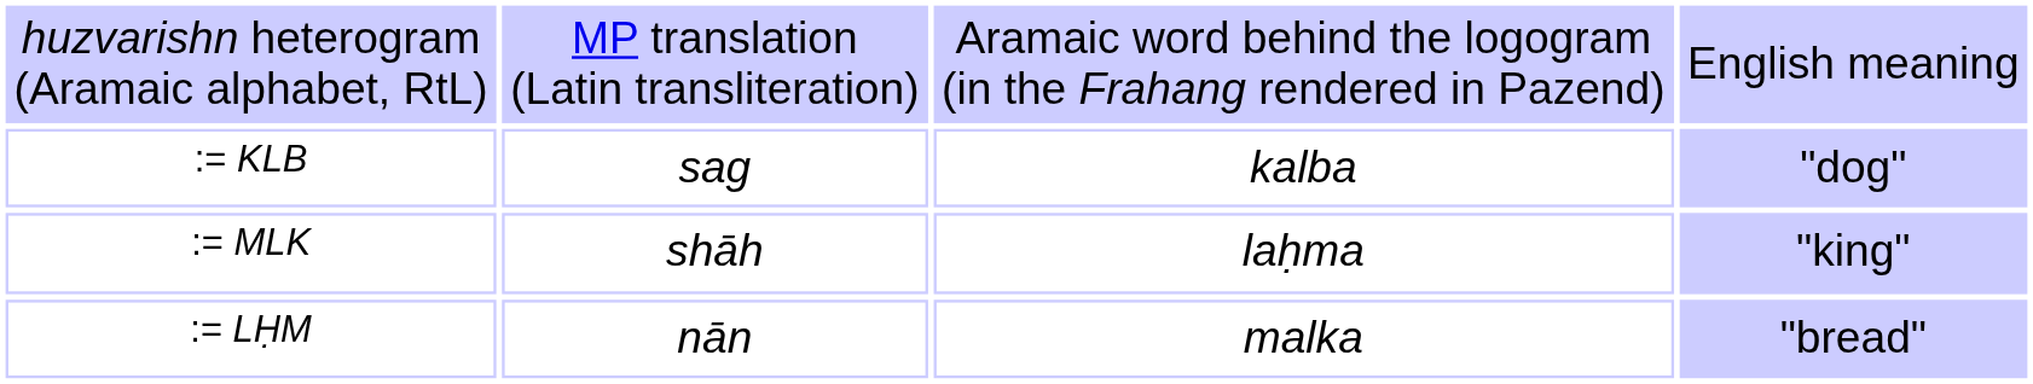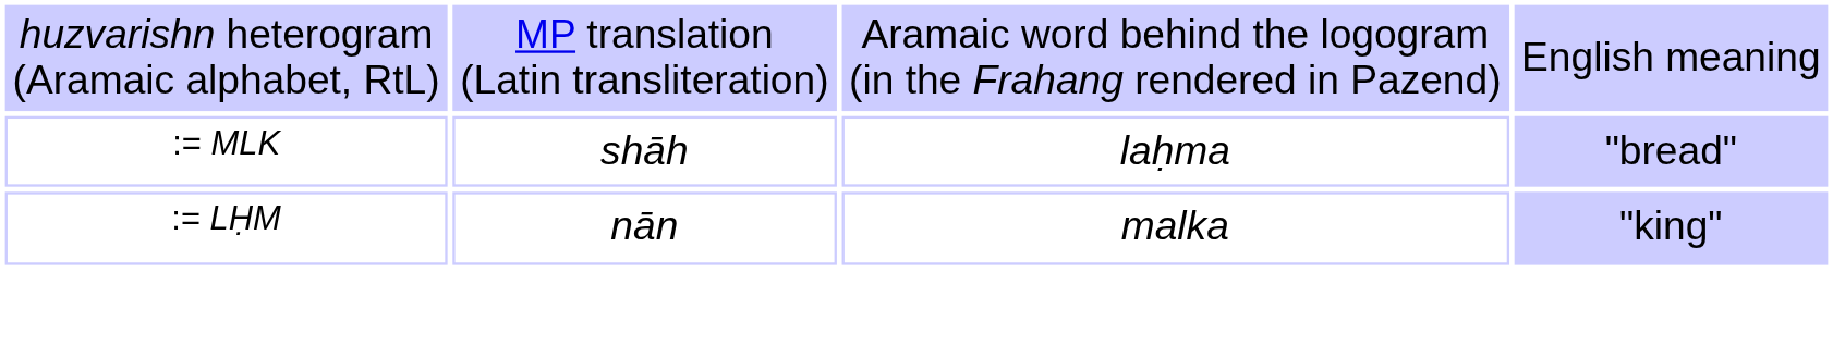 <table border="0" cellpadding="2" cellspacing="2">
 <tr>
 <td style="background-color:#ccccff;text-align:center;padding:3px"><em>huzvarishn</em> heterogram <br>(Aramaic alphabet, RtL)</td>
 <td style="background-color:#ccccff;text-align:center;padding:3px"><a href='#'>MP</a> translation<br>(Latin transliteration)</td>
 <td style="background-color:#ccccff;text-align:center;padding:3px">Aramaic word behind the logogram<br>(in the <em>Frahang</em> rendered in Pazend)</td>
 <td style="background-color:#ccccff;text-align:center;padding:3px">English meaning</td>
 </tr>
 <tr>
-<td style="border:1px solid #ccccff;text-align:center;"><sup>:= <em>KLB</em></sup></td>
-<td style="border:1px solid #ccccff;text-align:center;"><em>sag</em></td>
-<td style="border:1px solid #ccccff;text-align:center;"><span><em>kalba</em></span></td>
-<td style="background-color:#ccccff;text-align:center;">"dog"</td>
-</tr>
-<tr>
 <td style="border:1px solid #ccccff;text-align:center;"><sup>:= <em>MLK</em></sup></td>
 <td style="border:1px solid #ccccff;text-align:center;"><em>shāh</em></td>
 <td style="border:1px solid #ccccff;text-align:center;"><span><em>laḥma</em></span></td>
-<td style="background-color:#ccccff;text-align:center;">"king"</td>
+<td style="background-color:#ccccff;text-align:center;">"bread"</td>
 </tr>
 <tr>
 <td style="border:1px solid #ccccff;text-align:center;"><sup>:= <em>LḤM</em></sup></td>
 <td style="border:1px solid #ccccff;text-align:center;"><em>nān</em></td>
 <td style="border:1px solid #ccccff;text-align:center;"><span><em>malka</em></span></td>
-<td style="background-color:#ccccff;text-align:center;">"bread"</td>
+<td style="background-color:#ccccff;text-align:center;">"king"</td>
 </tr>
 <tr>
 </tr>
 </table>
